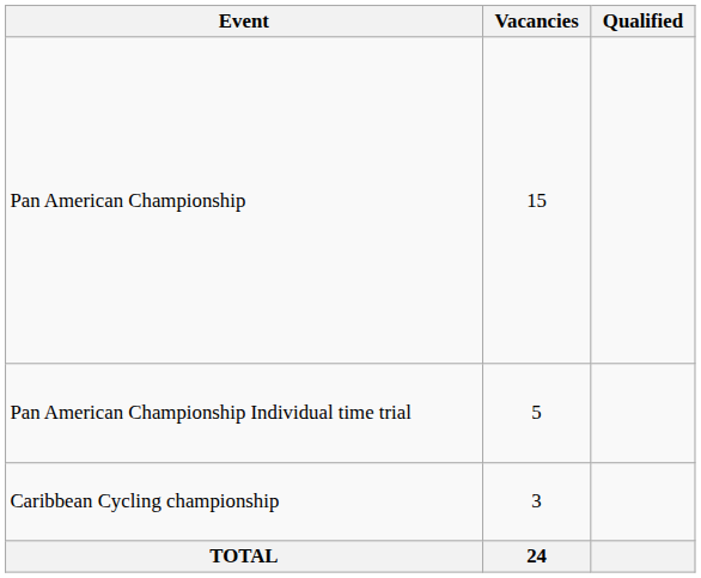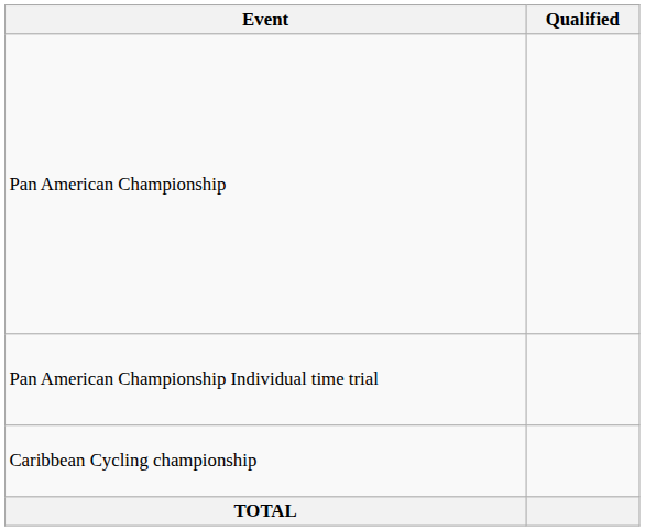 <table class="wikitable" width=550>
 <tr>
 <th>Event</th>
-<th>Vacancies</th>
 <th>Qualified</th>
 </tr>
 <tr>
 <td>Pan American Championship</td>
-<td align=center>15</td>
 <td><br><br><br><br><br><br><br><br><br><br><br><br><br><br></td>
 </tr>
 <tr>
 <td>Pan American Championship Individual time trial</td>
-<td align=center>5</td>
 <td><br><br><br><br></td>
 </tr>
 <tr>
 <td>Caribbean Cycling championship</td>
-<td align=center>3</td>
 <td><br><br><br></td>
 </tr>
 <tr>
 <th>TOTAL</th>
-<th colspan="1">24</th>
 <th></th>
 </tr>
 </table>
